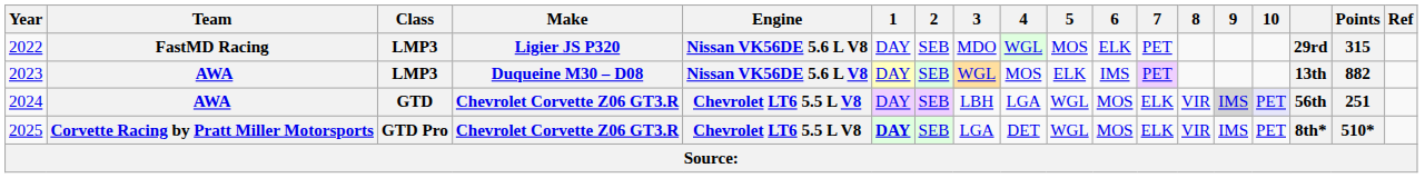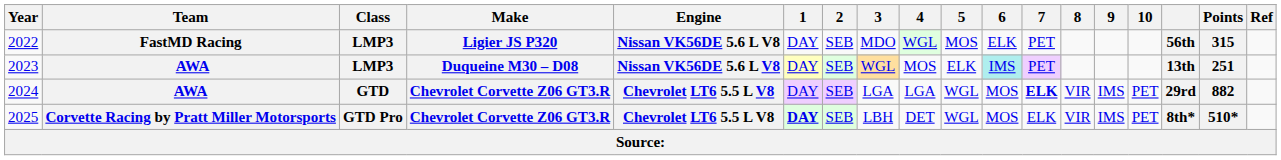 <table class="wikitable" style="text-align:center; font-size:90%">
 <tr>
 <th>Year</th>
 <th>Team</th>
 <th>Class</th>
 <th>Make</th>
 <th>Engine</th>
 <th>1</th>
 <th>2</th>
 <th>3</th>
 <th>4</th>
 <th>5</th>
 <th>6</th>
 <th>7</th>
 <th>8</th>
 <th>9</th>
 <th>10</th>
 <th></th>
 <th>Points</th>
 <th>Ref</th>
 </tr>
 <tr>
 <td><a href='#'>2022</a></td>
 <th>FastMD Racing</th>
 <th>LMP3</th>
 <th><a href='#'>Ligier JS P320</a></th>
 <th><a href='#'>Nissan VK56DE</a> 5.6 L V8</th>
 <td><a href='#'>DAY</a></td>
 <td><a href='#'>SEB</a></td>
 <td><a href='#'>MDO</a></td>
 <td style="background:#dfffdf;"><a href='#'>WGL</a><br></td>
 <td><a href='#'>MOS</a><br></td>
 <td><a href='#'>ELK</a><br></td>
 <td><a href='#'>PET</a><br></td>
 <td></td>
 <td></td>
 <td></td>
-<th>29rd</th>
+<th>56th</th>
 <th>315</th>
 <td></td>
 </tr>
 <tr>
 <td><a href='#'>2023</a></td>
 <th> <a href='#'>AWA</a></th>
 <th>LMP3</th>
 <th><a href='#'>Duqueine M30 – D08</a></th>
 <th><a href='#'>Nissan VK56DE</a> 5.6 L <a href='#'>V8</a></th>
 <td style="background:#FFFFBF;"><a href='#'>DAY</a><br></td>
 <td style="background:#dfffdf;"><a href='#'>SEB</a><br></td>
 <td style="background:#ffdf9f;"><a href='#'>WGL</a><br></td>
 <td><a href='#'>MOS</a><br></td>
 <td><a href='#'>ELK</a><br></td>
-<td><a href='#'>IMS</a><br></td>
+<td style="background: paleturquoise;"><a href='#'>IMS</a><br></td>
 <td style="background:#EFCFFF;"><a href='#'>PET</a><br></td>
 <td></td>
 <td></td>
 <td></td>
 <th>13th</th>
-<th>882</th>
+<th>251</th>
 <td></td>
 </tr>
 <tr>
 <td><a href='#'>2024</a></td>
 <th><a href='#'>AWA</a></th>
 <th>GTD</th>
 <th><a href='#'>Chevrolet Corvette Z06 GT3.R</a></th>
 <th><a href='#'>Chevrolet</a> <a href='#'>LT6</a> 5.5 L <a href='#'>V8</a></th>
 <td style="background:#efcfff;"><a href='#'>DAY</a><br></td>
 <td style="background:#efcfff;"><a href='#'>SEB</a><br></td>
-<td><a href='#'>LBH</a></td>
+<td><a href='#'>LGA</a></td>
 <td><a href='#'>LGA</a></td>
 <td><a href='#'>WGL</a></td>
 <td><a href='#'>MOS</a></td>
-<td><a href='#'>ELK</a></td>
+<td><strong><a href='#'>ELK</a></strong></td>
 <td><a href='#'>VIR</a></td>
-<td style="background: lightgrey;"><a href='#'>IMS</a></td>
-<td style="background: lavender;"><a href='#'>PET</a></td>
-<th>56th</th>
-<th>251</th>
+<td><a href='#'>IMS</a></td>
+<td><a href='#'>PET</a></td>
+<th>29rd</th>
+<th>882</th>
 <td></td>
 </tr>
 <tr>
 <td><a href='#'>2025</a></td>
 <th><a href='#'>Corvette Racing</a> by <a href='#'>Pratt Miller Motorsports</a></th>
 <th>GTD Pro</th>
 <th><a href='#'>Chevrolet Corvette Z06 GT3.R</a></th>
 <th><a href='#'>Chevrolet</a> <a href='#'>LT6</a> 5.5 L V8</th>
 <td style="background:#DFFFDF;"><strong><a href='#'>DAY</a><br></strong></td>
 <td style="background:#DFFFDF;"><a href='#'>SEB</a><br></td>
-<td><a href='#'>LGA</a></td>
+<td><a href='#'>LBH</a></td>
 <td><a href='#'>DET</a></td>
 <td><a href='#'>WGL</a></td>
 <td><a href='#'>MOS</a></td>
 <td><a href='#'>ELK</a></td>
 <td><a href='#'>VIR</a></td>
 <td><a href='#'>IMS</a></td>
 <td><a href='#'>PET</a></td>
 <th>8th*</th>
 <th>510*</th>
 </tr>
 <tr>
 <th colspan="18">Source:</th>
 </tr>
 </table>
